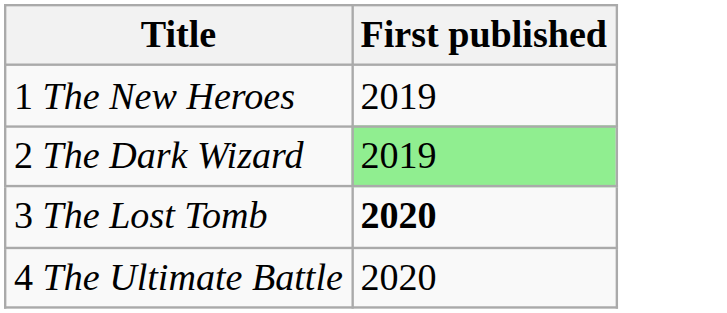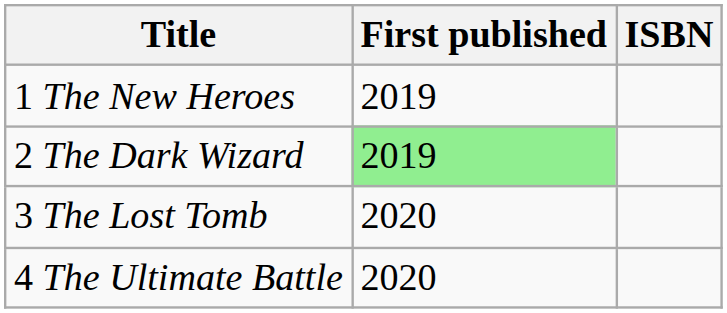 <table class="wikitable sortable nowraplinks">
 <tr>
 <th scope="col">Title</th>
 <th scope="col">First published</th>
+<th scope="col">ISBN</th>
 </tr>
 <tr>
 <td>1 <em>The New Heroes</em></td>
 <td>2019</td>
+<td></td>
 </tr>
 <tr>
 <td>2 <em>The Dark Wizard</em></td>
 <td style="background: lightgreen;">2019</td>
+<td></td>
 </tr>
 <tr>
 <td>3 <em>The Lost Tomb</em></td>
-<td><strong>2020</strong></td>
+<td>2020</td>
+<td></td>
 </tr>
 <tr>
 <td>4 <em>The Ultimate Battle</em></td>
 <td>2020</td>
+<td></td>
 </tr>
 </table>
